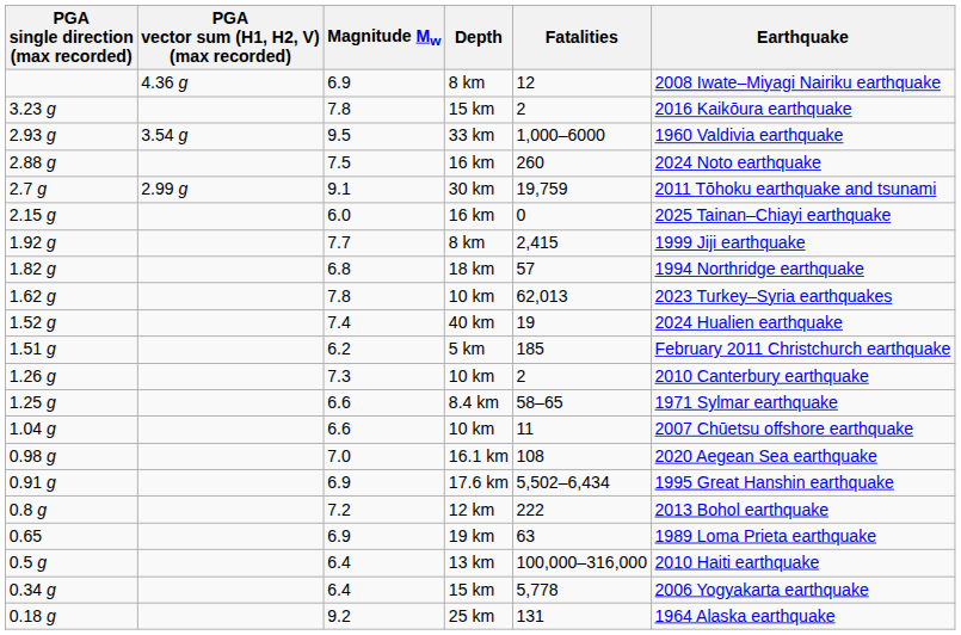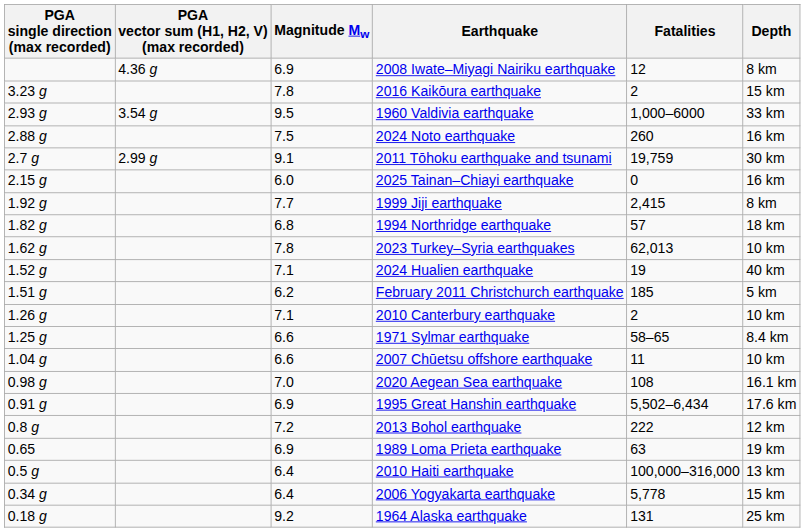 <table class="wikitable sortable">
 <tr>
 <th>PGA <br> single direction <br> (max recorded)</th>
 <th>PGA <br> vector sum (H1, H2, V) <br> (max recorded)</th>
 <th>Magnitude <a href='#'>M<sub>w</sub></a></th>
+<th>Earthquake</th>
+<th>Fatalities</th>
 <th>Depth</th>
-<th>Fatalities</th>
-<th>Earthquake</th>
 </tr>
 <tr>
 <td></td>
 <td>4.36 <em>g</em></td>
 <td>6.9</td>
+<td><a href='#'>2008 Iwate–Miyagi Nairiku earthquake</a></td>
+<td>12</td>
 <td>8 km</td>
-<td>12</td>
-<td><a href='#'>2008 Iwate–Miyagi Nairiku earthquake</a></td>
 </tr>
 <tr>
 <td>3.23 <em>g</em></td>
 <td></td>
 <td>7.8</td>
+<td><a href='#'>2016 Kaikōura earthquake</a></td>
+<td>2</td>
 <td>15 km</td>
-<td>2</td>
-<td><a href='#'>2016 Kaikōura earthquake</a></td>
 </tr>
 <tr>
 <td>2.93 <em>g</em></td>
 <td>3.54 <em>g</em></td>
 <td>9.5</td>
+<td><a href='#'>1960 Valdivia earthquake</a></td>
+<td>1,000–6000</td>
 <td>33 km</td>
-<td>1,000–6000</td>
-<td><a href='#'>1960 Valdivia earthquake</a></td>
 </tr>
 <tr>
 <td>2.88 <em>g</em></td>
 <td></td>
 <td>7.5</td>
+<td><a href='#'>2024 Noto earthquake</a></td>
+<td>260</td>
 <td>16 km</td>
-<td>260</td>
-<td><a href='#'>2024 Noto earthquake</a></td>
 </tr>
 <tr>
 <td>2.7 <em>g</em></td>
 <td>2.99  <em>g</em></td>
 <td>9.1</td>
+<td><a href='#'>2011 Tōhoku earthquake and tsunami</a></td>
+<td>19,759</td>
 <td>30 km</td>
-<td>19,759</td>
-<td><a href='#'>2011 Tōhoku earthquake and tsunami</a></td>
 </tr>
 <tr>
 <td>2.15 <em>g</em></td>
 <td></td>
 <td>6.0</td>
+<td><a href='#'>2025 Tainan–Chiayi earthquake</a></td>
+<td>0</td>
 <td>16 km</td>
-<td>0</td>
-<td><a href='#'>2025 Tainan–Chiayi earthquake</a></td>
 </tr>
 <tr>
 <td>1.92 <em>g</em></td>
 <td></td>
 <td>7.7</td>
+<td><a href='#'>1999 Jiji earthquake</a></td>
+<td>2,415</td>
 <td>8 km</td>
-<td>2,415</td>
-<td><a href='#'>1999 Jiji earthquake</a></td>
 </tr>
 <tr>
 <td>1.82 <em>g</em></td>
 <td></td>
 <td>6.8</td>
+<td><a href='#'>1994 Northridge earthquake</a></td>
+<td>57</td>
 <td>18 km</td>
-<td>57</td>
-<td><a href='#'>1994 Northridge earthquake</a></td>
 </tr>
 <tr>
 <td>1.62 <em>g</em></td>
 <td></td>
 <td>7.8</td>
+<td><a href='#'>2023 Turkey–Syria earthquakes</a></td>
+<td>62,013</td>
 <td>10 km</td>
-<td>62,013</td>
-<td><a href='#'>2023 Turkey–Syria earthquakes</a></td>
 </tr>
 <tr>
 <td>1.52 <em>g</em></td>
 <td></td>
-<td>7.4</td>
+<td>7.1</td>
+<td><a href='#'>2024 Hualien earthquake</a></td>
+<td>19</td>
 <td>40 km</td>
-<td>19</td>
-<td><a href='#'>2024 Hualien earthquake</a></td>
 </tr>
 <tr>
 <td>1.51 <em>g</em></td>
 <td></td>
 <td>6.2</td>
+<td><a href='#'>February 2011 Christchurch earthquake</a></td>
+<td>185</td>
 <td>5 km</td>
-<td>185</td>
-<td><a href='#'>February 2011 Christchurch earthquake</a></td>
 </tr>
 <tr>
 <td>1.26 <em>g</em></td>
 <td></td>
-<td>7.3</td>
+<td>7.1</td>
+<td><a href='#'>2010 Canterbury earthquake</a></td>
+<td>2</td>
 <td>10 km</td>
-<td>2</td>
-<td><a href='#'>2010 Canterbury earthquake</a></td>
 </tr>
 <tr>
 <td>1.25 <em>g</em></td>
 <td></td>
 <td>6.6</td>
+<td><a href='#'>1971 Sylmar earthquake</a></td>
+<td>58–65</td>
 <td>8.4 km</td>
-<td>58–65</td>
-<td><a href='#'>1971 Sylmar earthquake</a></td>
 </tr>
 <tr>
 <td>1.04 <em>g</em></td>
 <td></td>
 <td>6.6</td>
+<td><a href='#'>2007 Chūetsu offshore earthquake</a></td>
+<td>11</td>
 <td>10 km</td>
-<td>11</td>
-<td><a href='#'>2007 Chūetsu offshore earthquake</a></td>
 </tr>
 <tr>
 <td>0.98 <em>g</em></td>
 <td></td>
 <td>7.0</td>
+<td><a href='#'>2020 Aegean Sea earthquake</a></td>
+<td>108</td>
 <td>16.1 km</td>
-<td>108</td>
-<td><a href='#'>2020 Aegean Sea earthquake</a></td>
 </tr>
 <tr>
 <td>0.91 <em>g</em></td>
 <td></td>
 <td>6.9</td>
+<td><a href='#'>1995 Great Hanshin earthquake</a></td>
+<td>5,502–6,434</td>
 <td>17.6 km</td>
-<td>5,502–6,434</td>
-<td><a href='#'>1995 Great Hanshin earthquake</a></td>
 </tr>
 <tr>
 <td>0.8 <em>g</em></td>
 <td></td>
 <td>7.2</td>
+<td><a href='#'>2013 Bohol earthquake</a></td>
+<td>222</td>
 <td>12 km</td>
-<td>222</td>
-<td><a href='#'>2013 Bohol earthquake</a></td>
 </tr>
 <tr>
 <td>0.65</td>
 <td></td>
 <td>6.9</td>
+<td><a href='#'>1989 Loma Prieta earthquake</a></td>
+<td>63</td>
 <td>19 km</td>
-<td>63</td>
-<td><a href='#'>1989 Loma Prieta earthquake</a></td>
 </tr>
 <tr>
 <td>0.5 <em>g</em></td>
 <td></td>
 <td>6.4</td>
+<td><a href='#'>2010 Haiti earthquake</a></td>
+<td>100,000–316,000</td>
 <td>13 km</td>
-<td>100,000–316,000</td>
-<td><a href='#'>2010 Haiti earthquake</a></td>
 </tr>
 <tr>
 <td>0.34 <em>g</em></td>
 <td></td>
 <td>6.4</td>
+<td><a href='#'>2006 Yogyakarta earthquake</a></td>
+<td>5,778</td>
 <td>15 km</td>
-<td>5,778</td>
-<td><a href='#'>2006 Yogyakarta earthquake</a></td>
 </tr>
 <tr>
 <td>0.18 <em>g</em></td>
 <td></td>
 <td>9.2</td>
+<td><a href='#'>1964 Alaska earthquake</a></td>
+<td>131</td>
 <td>25 km</td>
-<td>131</td>
-<td><a href='#'>1964 Alaska earthquake</a></td>
 </tr>
 </table>
